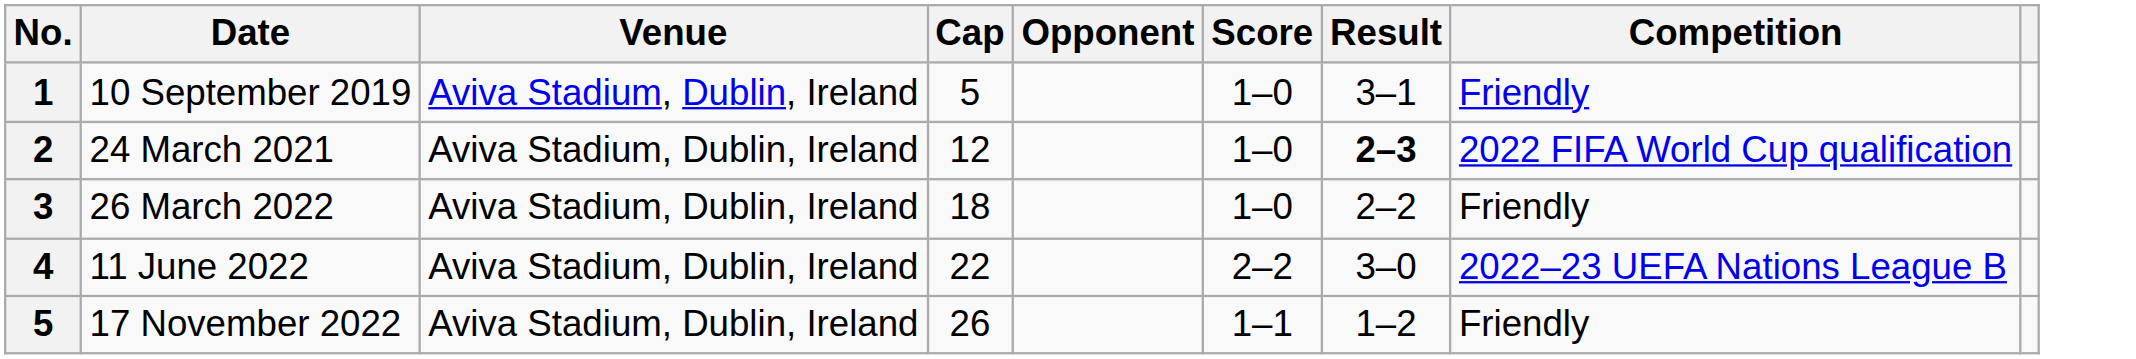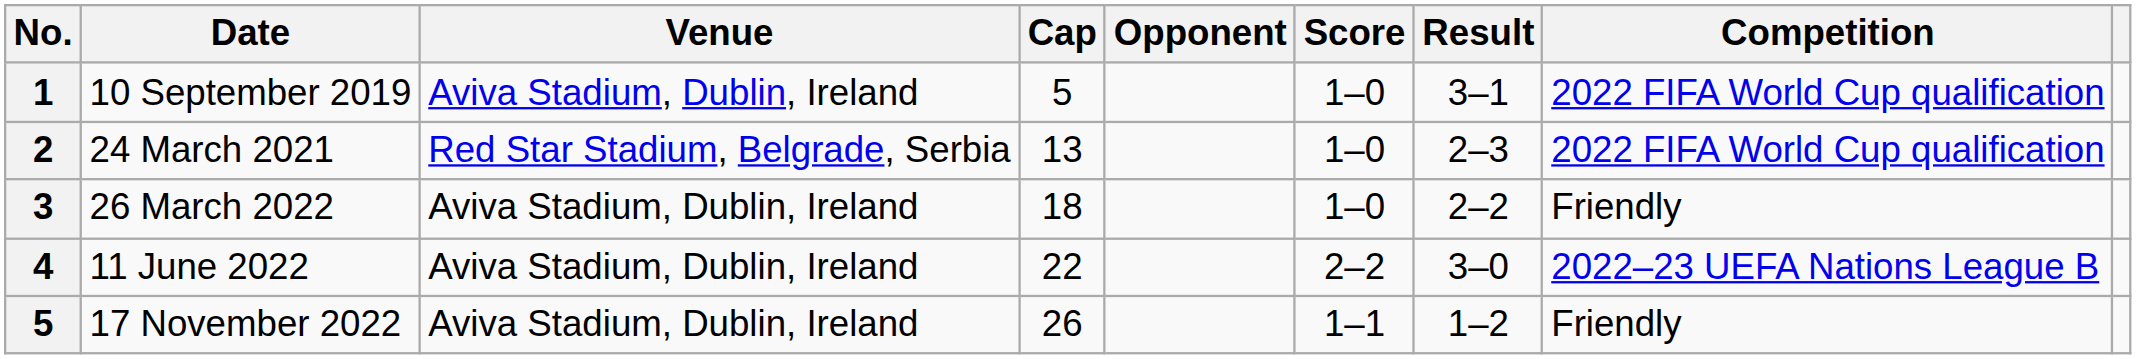 <table class="wikitable sortable plainrowheaders">
 <tr>
 <th scope=col>No.</th>
 <th scope=col data-sort-type=date>Date</th>
 <th scope=col>Venue</th>
 <th scope=col>Cap</th>
 <th scope=col>Opponent</th>
 <th scope=col>Score</th>
 <th scope=col>Result</th>
 <th scope=col>Competition</th>
 <th scope=col class=unsortable></th>
 </tr>
 <tr>
 <th scope=row>1</th>
 <td>10 September 2019</td>
 <td><a href='#'>Aviva Stadium</a>, <a href='#'>Dublin</a>, Ireland</td>
 <td align=center>5</td>
 <td></td>
 <td align=center>1–0</td>
 <td align=center>3–1</td>
-<td><a href='#'>Friendly</a></td>
+<td><a href='#'>2022 FIFA World Cup qualification</a></td>
 <td></td>
 </tr>
 <tr>
 <th scope=row>2</th>
 <td>24 March 2021</td>
-<td>Aviva Stadium, Dublin, Ireland</td>
-<td align=center>12</td>
+<td><a href='#'>Red Star Stadium</a>, <a href='#'>Belgrade</a>, Serbia</td>
+<td align=center>13</td>
 <td></td>
 <td align=center>1–0</td>
-<td align=center><strong>2–3</strong></td>
+<td align=center>2–3</td>
 <td><a href='#'>2022 FIFA World Cup qualification</a></td>
 <td></td>
 </tr>
 <tr>
 <th scope=row>3</th>
 <td>26 March 2022</td>
 <td>Aviva Stadium, Dublin, Ireland</td>
 <td align=center>18</td>
 <td></td>
 <td align=center>1–0</td>
 <td align=center>2–2</td>
 <td>Friendly</td>
 <td></td>
 </tr>
 <tr>
 <th scope=row>4</th>
 <td>11 June 2022</td>
 <td>Aviva Stadium, Dublin, Ireland</td>
 <td align=center>22</td>
 <td></td>
 <td align=center>2–2</td>
 <td align=center>3–0</td>
 <td><a href='#'>2022–23 UEFA Nations League B</a></td>
 <td></td>
 </tr>
 <tr>
 <th scope=row>5</th>
 <td>17 November 2022</td>
 <td>Aviva Stadium, Dublin, Ireland</td>
 <td align=center>26</td>
 <td></td>
 <td align=center>1–1</td>
 <td align=center>1–2</td>
 <td>Friendly</td>
 <td></td>
 </tr>
 </table>
